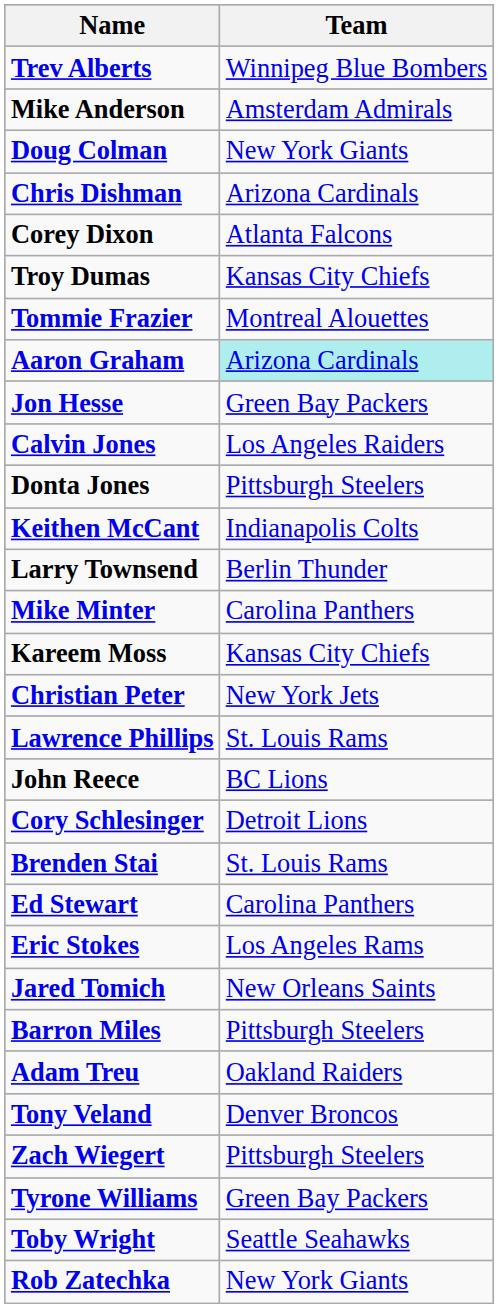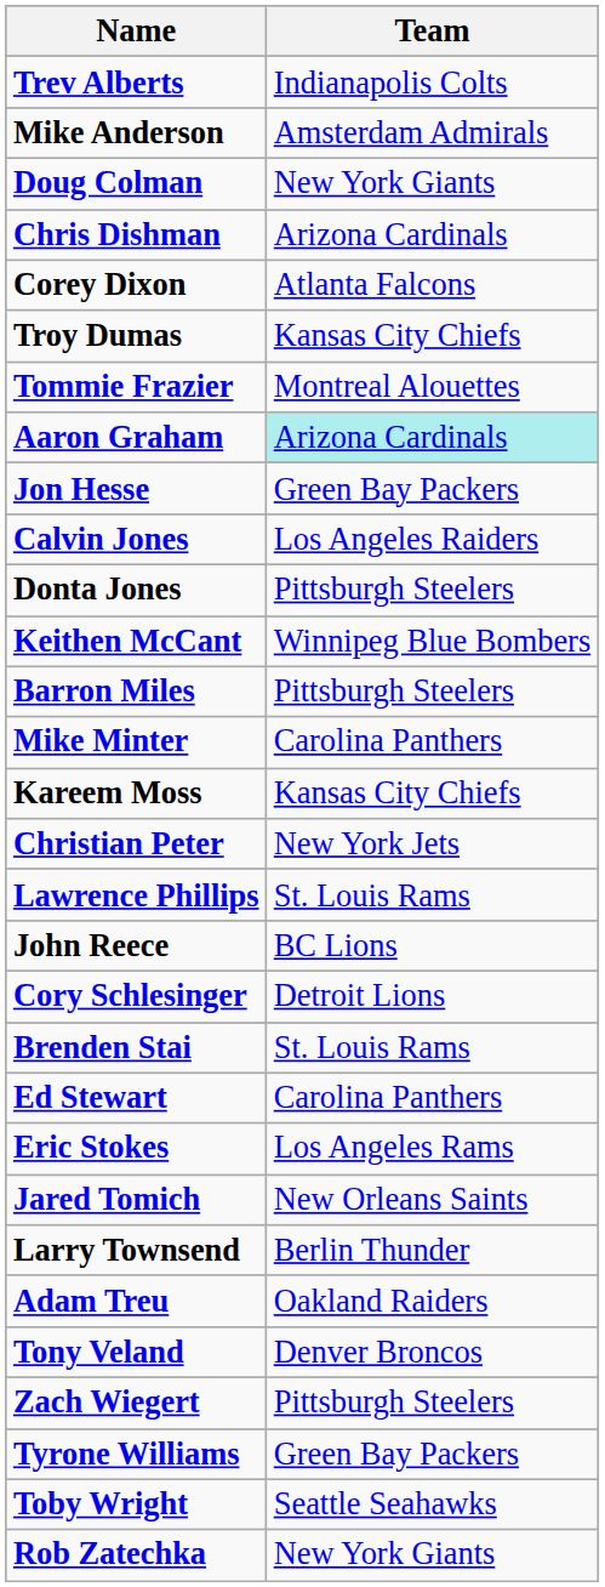 <table class="wikitable">
 <tr>
 <th>Name</th>
 <th>Team</th>
 </tr>
 <tr>
 <td><strong><a href='#'>Trev Alberts</a></strong></td>
-<td><a href='#'>Winnipeg Blue Bombers</a></td>
+<td><a href='#'>Indianapolis Colts</a></td>
 </tr>
 <tr>
 <td><strong>Mike Anderson</strong></td>
 <td><a href='#'>Amsterdam Admirals</a></td>
 </tr>
 <tr>
 <td><strong><a href='#'>Doug Colman</a></strong></td>
 <td><a href='#'>New York Giants</a></td>
 </tr>
 <tr>
 <td><strong><a href='#'>Chris Dishman</a></strong></td>
 <td><a href='#'>Arizona Cardinals</a></td>
 </tr>
 <tr>
 <td><strong>Corey Dixon</strong></td>
 <td><a href='#'>Atlanta Falcons</a></td>
 </tr>
 <tr>
 <td><strong>Troy Dumas</strong></td>
 <td><a href='#'>Kansas City Chiefs</a></td>
 </tr>
 <tr>
 <td><strong><a href='#'>Tommie Frazier</a></strong></td>
 <td><a href='#'>Montreal Alouettes</a></td>
 </tr>
 <tr>
 <td><strong><a href='#'>Aaron Graham</a></strong></td>
 <td style="background: paleturquoise;"><a href='#'>Arizona Cardinals</a></td>
 </tr>
 <tr>
 <td><strong><a href='#'>Jon Hesse</a></strong></td>
 <td><a href='#'>Green Bay Packers</a></td>
 </tr>
 <tr>
 <td><strong><a href='#'>Calvin Jones</a></strong></td>
 <td><a href='#'>Los Angeles Raiders</a></td>
 </tr>
 <tr>
 <td><strong>Donta Jones</strong></td>
 <td><a href='#'>Pittsburgh Steelers</a></td>
 </tr>
 <tr>
 <td><strong><a href='#'>Keithen McCant</a></strong></td>
-<td><a href='#'>Indianapolis Colts</a></td>
+<td><a href='#'>Winnipeg Blue Bombers</a></td>
 </tr>
 <tr>
-<td><strong>Larry Townsend</strong></td>
-<td><a href='#'>Berlin Thunder</a></td>
+<td><strong><a href='#'>Barron Miles</a></strong></td>
+<td><a href='#'>Pittsburgh Steelers</a></td>
 </tr>
 <tr>
 <td><strong><a href='#'>Mike Minter</a></strong></td>
 <td><a href='#'>Carolina Panthers</a></td>
 </tr>
 <tr>
 <td><strong>Kareem Moss</strong></td>
 <td><a href='#'>Kansas City Chiefs</a></td>
 </tr>
 <tr>
 <td><strong><a href='#'>Christian Peter</a></strong></td>
 <td><a href='#'>New York Jets</a></td>
 </tr>
 <tr>
 <td><strong><a href='#'>Lawrence Phillips</a></strong></td>
 <td><a href='#'>St. Louis Rams</a></td>
 </tr>
 <tr>
 <td><strong>John Reece</strong></td>
 <td><a href='#'>BC Lions</a></td>
 </tr>
 <tr>
 <td><strong><a href='#'>Cory Schlesinger</a></strong></td>
 <td><a href='#'>Detroit Lions</a></td>
 </tr>
 <tr>
 <td><strong><a href='#'>Brenden Stai</a></strong></td>
 <td><a href='#'>St. Louis Rams</a></td>
 </tr>
 <tr>
 <td><strong><a href='#'>Ed Stewart</a></strong></td>
 <td><a href='#'>Carolina Panthers</a></td>
 </tr>
 <tr>
 <td><strong><a href='#'>Eric Stokes</a></strong></td>
 <td><a href='#'>Los Angeles Rams</a></td>
 </tr>
 <tr>
 <td><strong><a href='#'>Jared Tomich</a></strong></td>
 <td><a href='#'>New Orleans Saints</a></td>
 </tr>
 <tr>
-<td><strong><a href='#'>Barron Miles</a></strong></td>
-<td><a href='#'>Pittsburgh Steelers</a></td>
+<td><strong>Larry Townsend</strong></td>
+<td><a href='#'>Berlin Thunder</a></td>
 </tr>
 <tr>
 <td><strong><a href='#'>Adam Treu</a></strong></td>
 <td><a href='#'>Oakland Raiders</a></td>
 </tr>
 <tr>
 <td><strong><a href='#'>Tony Veland</a></strong></td>
 <td><a href='#'>Denver Broncos</a></td>
 </tr>
 <tr>
 <td><strong><a href='#'>Zach Wiegert</a></strong></td>
 <td><a href='#'>Pittsburgh Steelers</a></td>
 </tr>
 <tr>
 <td><strong><a href='#'>Tyrone Williams</a></strong></td>
 <td><a href='#'>Green Bay Packers</a></td>
 </tr>
 <tr>
 <td><strong><a href='#'>Toby Wright</a></strong></td>
 <td><a href='#'>Seattle Seahawks</a></td>
 </tr>
 <tr>
 <td><strong><a href='#'>Rob Zatechka</a></strong></td>
 <td><a href='#'>New York Giants</a></td>
 </tr>
 </table>
